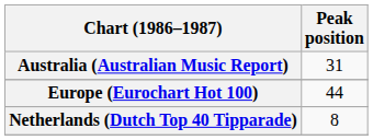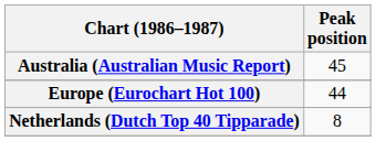 <table class="wikitable sortable plainrowheaders" style="text-align:center">
 <tr>
 <th>Chart (1986–1987)</th>
 <th>Peak<br>position</th>
 </tr>
 <tr>
 <th scope="row">Australia (<a href='#'>Australian Music Report</a>)</th>
-<td>31</td>
+<td>45</td>
 </tr>
 <tr>
 </tr>
 <tr>
 </tr>
 <tr>
 <th scope="row">Europe (<a href='#'>Eurochart Hot 100</a>)</th>
 <td>44</td>
 </tr>
 <tr>
 </tr>
 <tr>
 <th scope="row">Netherlands (<a href='#'>Dutch Top 40 Tipparade</a>)</th>
 <td>8</td>
 </tr>
 <tr>
 </tr>
 <tr>
 </tr>
 <tr>
 </tr>
 <tr>
 </tr>
 <tr>
 </tr>
 </table>
